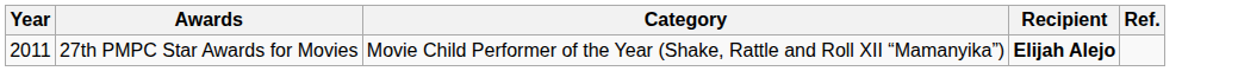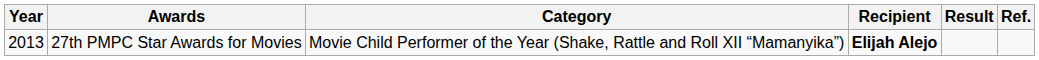 <table class="wikitable">
 <tr>
 <th>Year</th>
 <th>Awards</th>
 <th>Category</th>
 <th>Recipient</th>
+<th>Result</th>
 <th>Ref.</th>
 </tr>
 <tr>
-<td>2011</td>
+<td>2013</td>
 <td>27th PMPC Star Awards for Movies</td>
 <td>Movie Child Performer of the Year (Shake, Rattle and Roll XII “Mamanyika”)</td>
 <td><strong>Elijah Alejo</strong></td>
 <td></td>
+<td></td>
 </tr>
 </table>
